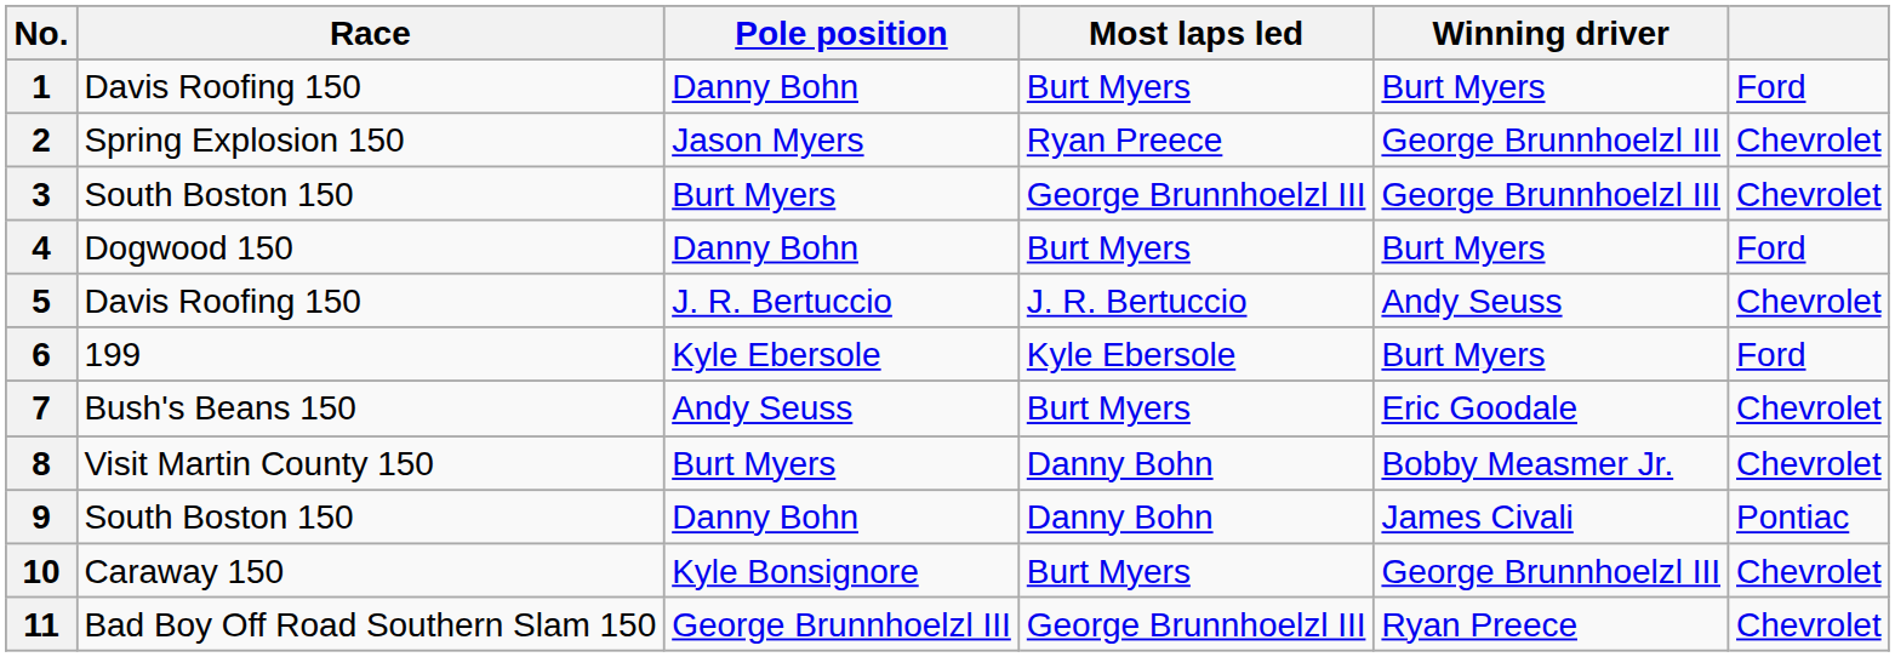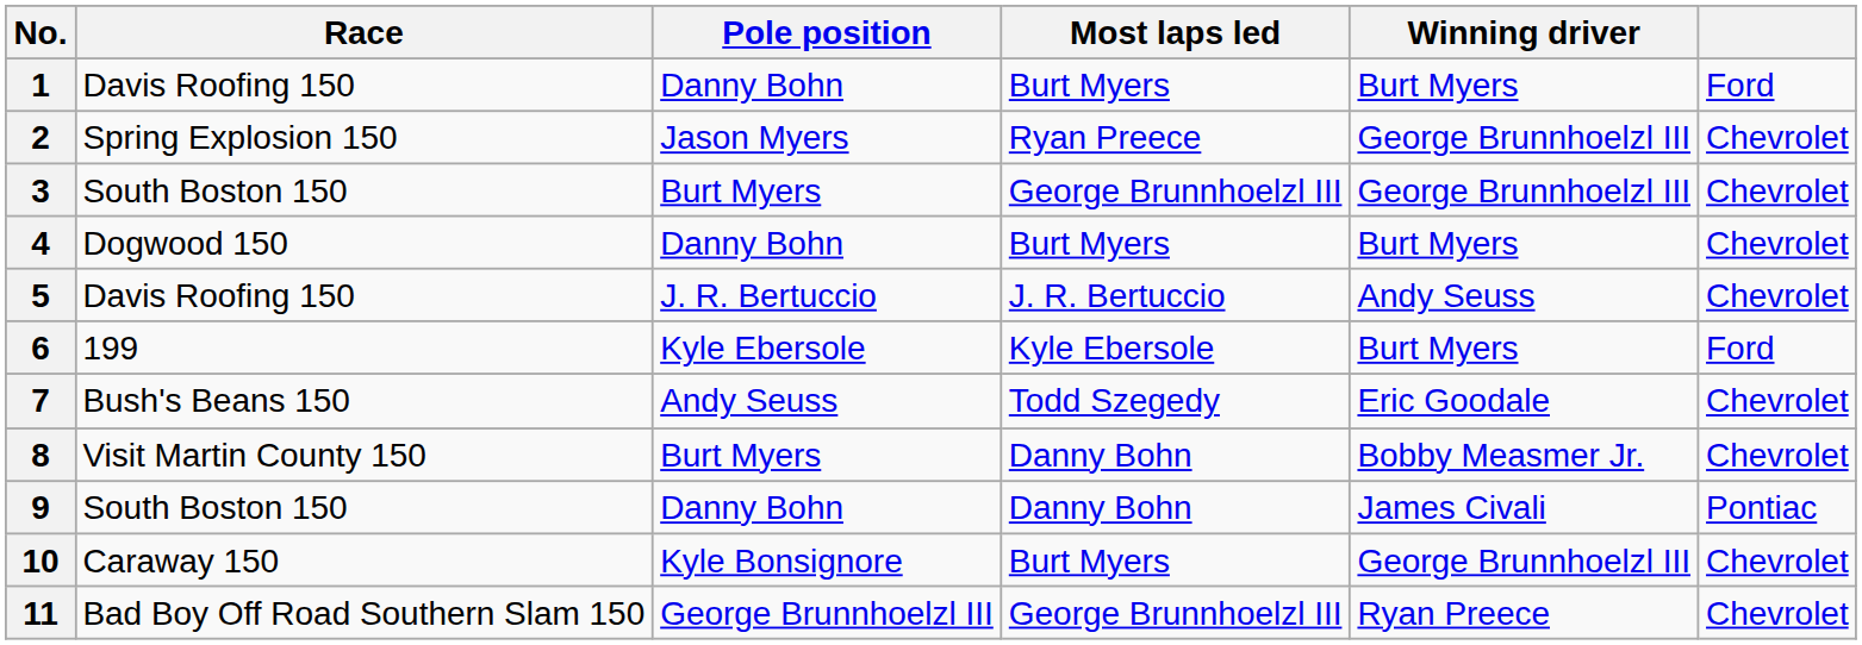 <table class="wikitable sortable" style="font-size:95%">
 <tr>
 <th>No.</th>
 <th>Race</th>
 <th><a href='#'>Pole position</a></th>
 <th>Most laps led</th>
 <th>Winning driver</th>
 <th></th>
 </tr>
 <tr>
 <th>1</th>
 <td>Davis Roofing 150</td>
 <td><a href='#'>Danny Bohn</a></td>
 <td><a href='#'>Burt Myers</a></td>
 <td><a href='#'>Burt Myers</a></td>
 <td><a href='#'>Ford</a></td>
 </tr>
 <tr>
 <th>2</th>
 <td>Spring Explosion 150</td>
 <td><a href='#'>Jason Myers</a></td>
 <td><a href='#'>Ryan Preece</a></td>
 <td><a href='#'>George Brunnhoelzl III</a></td>
 <td><a href='#'>Chevrolet</a></td>
 </tr>
 <tr>
 <th>3</th>
 <td>South Boston 150</td>
 <td><a href='#'>Burt Myers</a></td>
 <td><a href='#'>George Brunnhoelzl III</a></td>
 <td><a href='#'>George Brunnhoelzl III</a></td>
 <td><a href='#'>Chevrolet</a></td>
 </tr>
 <tr>
 <th>4</th>
 <td>Dogwood 150</td>
 <td><a href='#'>Danny Bohn</a></td>
 <td><a href='#'>Burt Myers</a></td>
 <td><a href='#'>Burt Myers</a></td>
-<td><a href='#'>Ford</a></td>
+<td><a href='#'>Chevrolet</a></td>
 </tr>
 <tr>
 <th>5</th>
 <td>Davis Roofing 150</td>
 <td><a href='#'>J. R. Bertuccio</a></td>
 <td><a href='#'>J. R. Bertuccio</a></td>
 <td><a href='#'>Andy Seuss</a></td>
 <td><a href='#'>Chevrolet</a></td>
 </tr>
 <tr>
 <th>6</th>
 <td> 199</td>
 <td><a href='#'>Kyle Ebersole</a></td>
 <td><a href='#'>Kyle Ebersole</a></td>
 <td><a href='#'>Burt Myers</a></td>
 <td><a href='#'>Ford</a></td>
 </tr>
 <tr>
 <th>7</th>
 <td>Bush's Beans 150</td>
 <td><a href='#'>Andy Seuss</a></td>
-<td><a href='#'>Burt Myers</a></td>
+<td><a href='#'>Todd Szegedy</a></td>
 <td><a href='#'>Eric Goodale</a></td>
 <td><a href='#'>Chevrolet</a></td>
 </tr>
 <tr>
 <th>8</th>
 <td>Visit Martin County 150</td>
 <td><a href='#'>Burt Myers</a></td>
 <td><a href='#'>Danny Bohn</a></td>
 <td><a href='#'>Bobby Measmer Jr.</a></td>
 <td><a href='#'>Chevrolet</a></td>
 </tr>
 <tr>
 <th>9</th>
 <td>South Boston 150</td>
 <td><a href='#'>Danny Bohn</a></td>
 <td><a href='#'>Danny Bohn</a></td>
 <td><a href='#'>James Civali</a></td>
 <td><a href='#'>Pontiac</a></td>
 </tr>
 <tr>
 <th>10</th>
 <td>Caraway 150</td>
 <td><a href='#'>Kyle Bonsignore</a></td>
 <td><a href='#'>Burt Myers</a></td>
 <td><a href='#'>George Brunnhoelzl III</a></td>
 <td><a href='#'>Chevrolet</a></td>
 </tr>
 <tr>
 <th>11</th>
 <td>Bad Boy Off Road Southern Slam 150</td>
 <td><a href='#'>George Brunnhoelzl III</a></td>
 <td><a href='#'>George Brunnhoelzl III</a></td>
 <td><a href='#'>Ryan Preece</a></td>
 <td><a href='#'>Chevrolet</a></td>
 </tr>
 </table>
